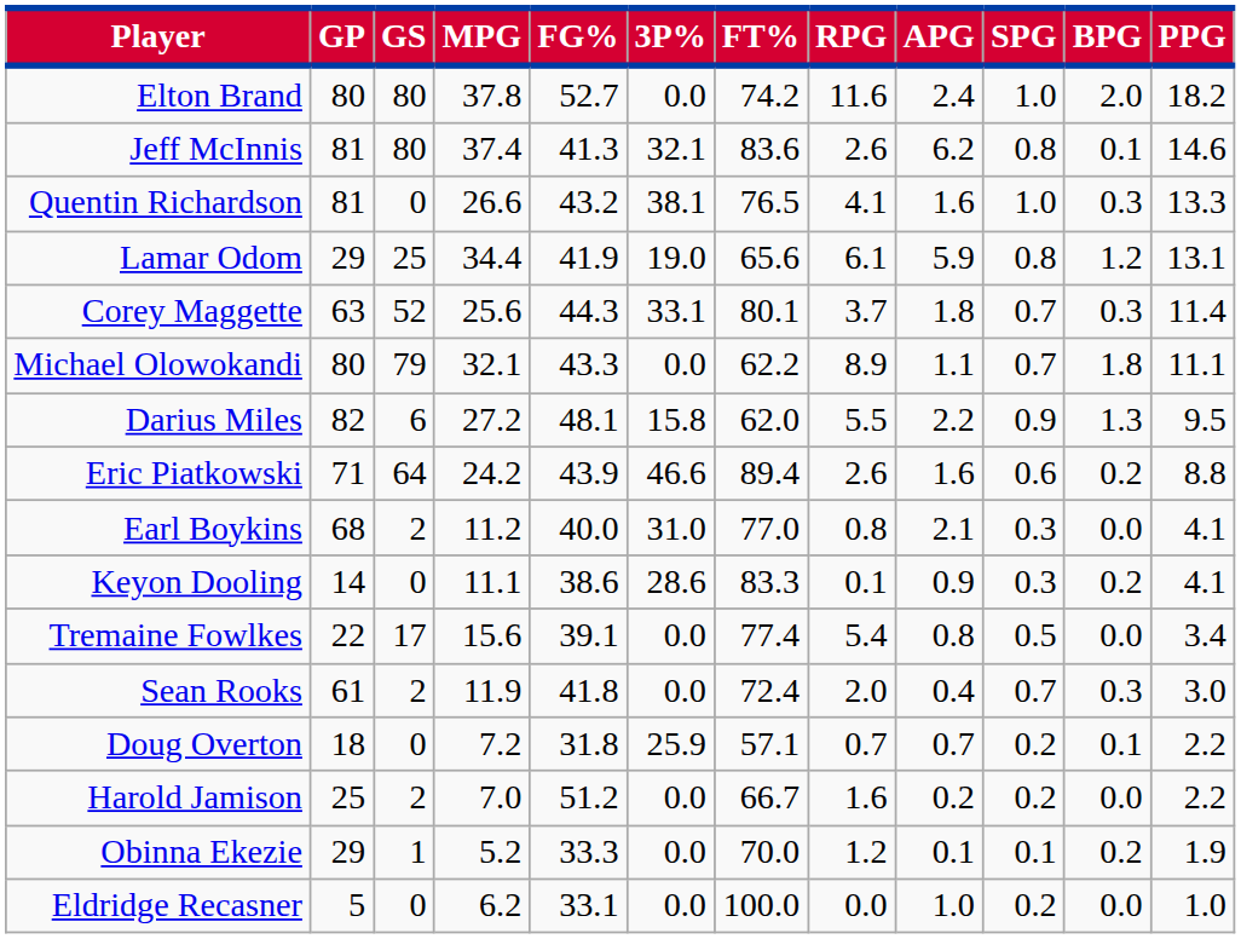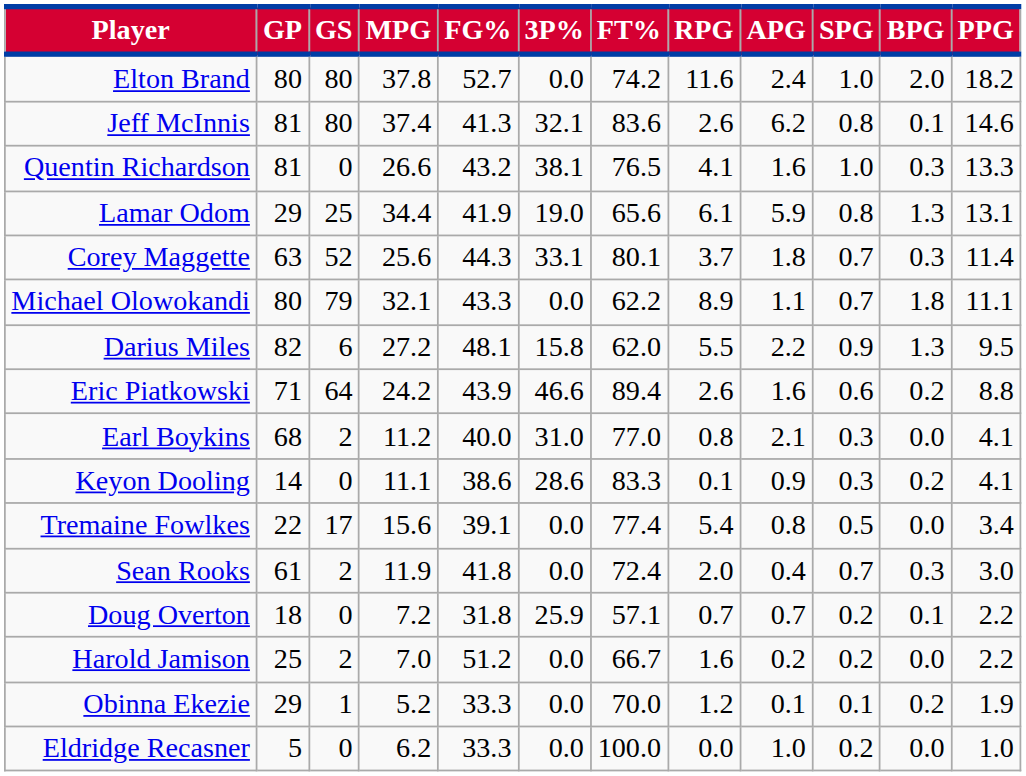 <table class="wikitable sortable" style="text-align:right;">
 <tr>
 <th style="background:#D50032; color:#FFFFFF; border-top:#003DA5 3px solid; border-bottom:#003DA5 3px solid;">Player</th>
 <th style="background:#D50032; color:#FFFFFF; border-top:#003DA5 3px solid; border-bottom:#003DA5 3px solid;">GP</th>
 <th style="background:#D50032; color:#FFFFFF; border-top:#003DA5 3px solid; border-bottom:#003DA5 3px solid;">GS</th>
 <th style="background:#D50032; color:#FFFFFF; border-top:#003DA5 3px solid; border-bottom:#003DA5 3px solid;">MPG</th>
 <th style="background:#D50032; color:#FFFFFF; border-top:#003DA5 3px solid; border-bottom:#003DA5 3px solid;">FG%</th>
 <th style="background:#D50032; color:#FFFFFF; border-top:#003DA5 3px solid; border-bottom:#003DA5 3px solid;">3P%</th>
 <th style="background:#D50032; color:#FFFFFF; border-top:#003DA5 3px solid; border-bottom:#003DA5 3px solid;">FT%</th>
 <th style="background:#D50032; color:#FFFFFF; border-top:#003DA5 3px solid; border-bottom:#003DA5 3px solid;">RPG</th>
 <th style="background:#D50032; color:#FFFFFF; border-top:#003DA5 3px solid; border-bottom:#003DA5 3px solid;">APG</th>
 <th style="background:#D50032; color:#FFFFFF; border-top:#003DA5 3px solid; border-bottom:#003DA5 3px solid;">SPG</th>
 <th style="background:#D50032; color:#FFFFFF; border-top:#003DA5 3px solid; border-bottom:#003DA5 3px solid;">BPG</th>
 <th style="background:#D50032; color:#FFFFFF; border-top:#003DA5 3px solid; border-bottom:#003DA5 3px solid;">PPG</th>
 </tr>
 <tr>
 <td><a href='#'>Elton Brand</a></td>
 <td>80</td>
 <td>80</td>
 <td>37.8</td>
 <td>52.7</td>
 <td>0.0</td>
 <td>74.2</td>
 <td>11.6</td>
 <td>2.4</td>
 <td>1.0</td>
 <td>2.0</td>
 <td>18.2</td>
 </tr>
 <tr>
 <td><a href='#'>Jeff McInnis</a></td>
 <td>81</td>
 <td>80</td>
 <td>37.4</td>
 <td>41.3</td>
 <td>32.1</td>
 <td>83.6</td>
 <td>2.6</td>
 <td>6.2</td>
 <td>0.8</td>
 <td>0.1</td>
 <td>14.6</td>
 </tr>
 <tr>
 <td><a href='#'>Quentin Richardson</a></td>
 <td>81</td>
 <td>0</td>
 <td>26.6</td>
 <td>43.2</td>
 <td>38.1</td>
 <td>76.5</td>
 <td>4.1</td>
 <td>1.6</td>
 <td>1.0</td>
 <td>0.3</td>
 <td>13.3</td>
 </tr>
 <tr>
 <td><a href='#'>Lamar Odom</a></td>
 <td>29</td>
 <td>25</td>
 <td>34.4</td>
 <td>41.9</td>
 <td>19.0</td>
 <td>65.6</td>
 <td>6.1</td>
 <td>5.9</td>
 <td>0.8</td>
-<td>1.2</td>
+<td>1.3</td>
 <td>13.1</td>
 </tr>
 <tr>
 <td><a href='#'>Corey Maggette</a></td>
 <td>63</td>
 <td>52</td>
 <td>25.6</td>
 <td>44.3</td>
 <td>33.1</td>
 <td>80.1</td>
 <td>3.7</td>
 <td>1.8</td>
 <td>0.7</td>
 <td>0.3</td>
 <td>11.4</td>
 </tr>
 <tr>
 <td><a href='#'>Michael Olowokandi</a></td>
 <td>80</td>
 <td>79</td>
 <td>32.1</td>
 <td>43.3</td>
 <td>0.0</td>
 <td>62.2</td>
 <td>8.9</td>
 <td>1.1</td>
 <td>0.7</td>
 <td>1.8</td>
 <td>11.1</td>
 </tr>
 <tr>
 <td><a href='#'>Darius Miles</a></td>
 <td>82</td>
 <td>6</td>
 <td>27.2</td>
 <td>48.1</td>
 <td>15.8</td>
 <td>62.0</td>
 <td>5.5</td>
 <td>2.2</td>
 <td>0.9</td>
 <td>1.3</td>
 <td>9.5</td>
 </tr>
 <tr>
 <td><a href='#'>Eric Piatkowski</a></td>
 <td>71</td>
 <td>64</td>
 <td>24.2</td>
 <td>43.9</td>
 <td>46.6</td>
 <td>89.4</td>
 <td>2.6</td>
 <td>1.6</td>
 <td>0.6</td>
 <td>0.2</td>
 <td>8.8</td>
 </tr>
 <tr>
 <td><a href='#'>Earl Boykins</a></td>
 <td>68</td>
 <td>2</td>
 <td>11.2</td>
 <td>40.0</td>
 <td>31.0</td>
 <td>77.0</td>
 <td>0.8</td>
 <td>2.1</td>
 <td>0.3</td>
 <td>0.0</td>
 <td>4.1</td>
 </tr>
 <tr>
 <td><a href='#'>Keyon Dooling</a></td>
 <td>14</td>
 <td>0</td>
 <td>11.1</td>
 <td>38.6</td>
 <td>28.6</td>
 <td>83.3</td>
 <td>0.1</td>
 <td>0.9</td>
 <td>0.3</td>
 <td>0.2</td>
 <td>4.1</td>
 </tr>
 <tr>
 <td><a href='#'>Tremaine Fowlkes</a></td>
 <td>22</td>
 <td>17</td>
 <td>15.6</td>
 <td>39.1</td>
 <td>0.0</td>
 <td>77.4</td>
 <td>5.4</td>
 <td>0.8</td>
 <td>0.5</td>
 <td>0.0</td>
 <td>3.4</td>
 </tr>
 <tr>
 <td><a href='#'>Sean Rooks</a></td>
 <td>61</td>
 <td>2</td>
 <td>11.9</td>
 <td>41.8</td>
 <td>0.0</td>
 <td>72.4</td>
 <td>2.0</td>
 <td>0.4</td>
 <td>0.7</td>
 <td>0.3</td>
 <td>3.0</td>
 </tr>
 <tr>
 <td><a href='#'>Doug Overton</a></td>
 <td>18</td>
 <td>0</td>
 <td>7.2</td>
 <td>31.8</td>
 <td>25.9</td>
 <td>57.1</td>
 <td>0.7</td>
 <td>0.7</td>
 <td>0.2</td>
 <td>0.1</td>
 <td>2.2</td>
 </tr>
 <tr>
 <td><a href='#'>Harold Jamison</a></td>
 <td>25</td>
 <td>2</td>
 <td>7.0</td>
 <td>51.2</td>
 <td>0.0</td>
 <td>66.7</td>
 <td>1.6</td>
 <td>0.2</td>
 <td>0.2</td>
 <td>0.0</td>
 <td>2.2</td>
 </tr>
 <tr>
 <td><a href='#'>Obinna Ekezie</a></td>
 <td>29</td>
 <td>1</td>
 <td>5.2</td>
 <td>33.3</td>
 <td>0.0</td>
 <td>70.0</td>
 <td>1.2</td>
 <td>0.1</td>
 <td>0.1</td>
 <td>0.2</td>
 <td>1.9</td>
 </tr>
 <tr>
 <td><a href='#'>Eldridge Recasner</a></td>
 <td>5</td>
 <td>0</td>
 <td>6.2</td>
-<td>33.1</td>
+<td>33.3</td>
 <td>0.0</td>
 <td>100.0</td>
 <td>0.0</td>
 <td>1.0</td>
 <td>0.2</td>
 <td>0.0</td>
 <td>1.0</td>
 </tr>
 </table>
